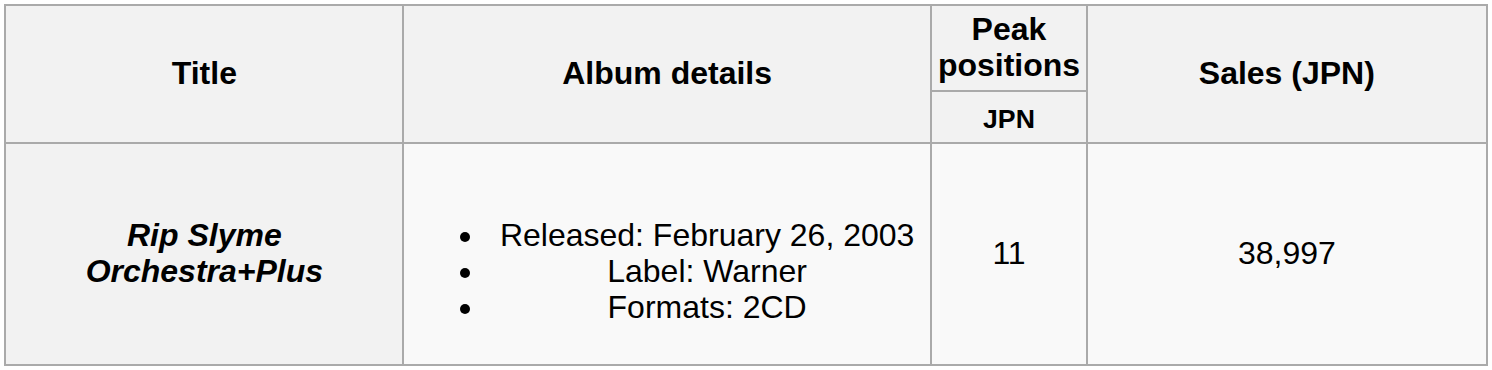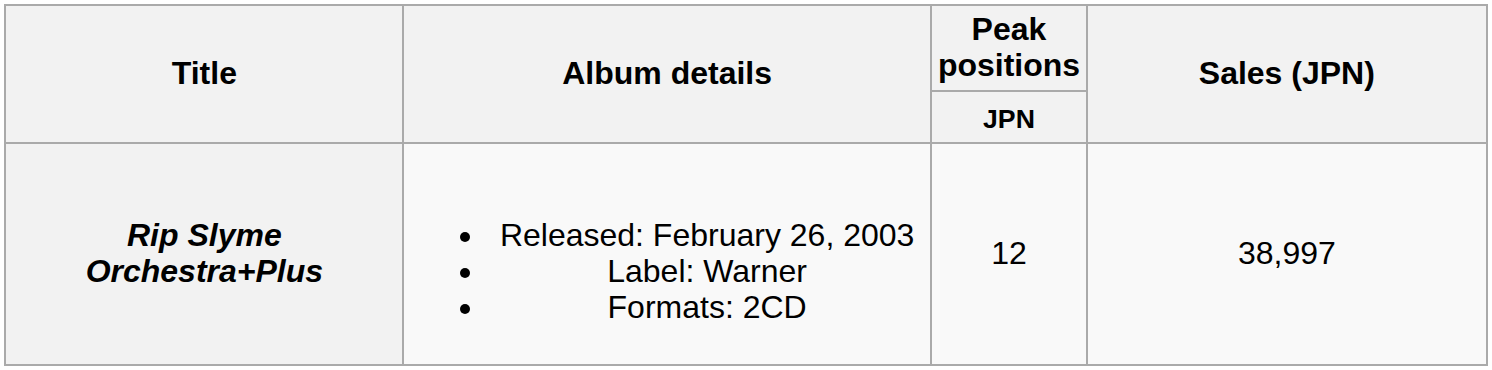 <table class="wikitable plainrowheaders" style="text-align:center;">
 <tr>
 <th style="width:12em;" rowspan="2">Title</th>
 <th style="width:16em;" rowspan="2">Album details</th>
 <th colspan="1">Peak positions</th>
 <th style="width:12em;" rowspan="2">Sales (JPN)</th>
 </tr>
 <tr>
 <th style="width:2.5em;"><small>JPN</small><br></th>
 </tr>
 <tr>
 <th scope="row"><em>Rip Slyme Orchestra+Plus</em></th>
 <td><br><ul><li>Released: February 26, 2003 </li><li>Label: Warner</li><li>Formats: 2CD</li></ul></td>
-<td>11</td>
+<td>12</td>
 <td>38,997</td>
 </tr>
 </table>
